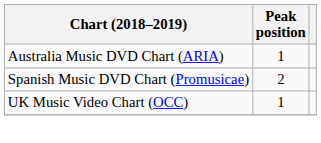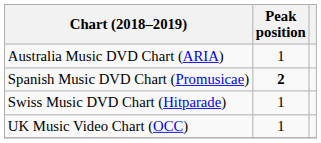 <table class="wikitable unsortable plainrowheaders">
 <tr>
 <th>Chart (2018–2019)</th>
 <th>Peak<br>position</th>
 <th></th>
 </tr>
 <tr>
 <td scope="row">Australia Music DVD Chart (<a href='#'>ARIA</a>)</td>
 <td align="center">1</td>
 <td align="center"></td>
 </tr>
 <tr>
 <td scope="row">Spanish Music DVD Chart (<a href='#'>Promusicae</a>)</td>
-<td align="center">2</td>
+<td align="center"><strong>2</strong></td>
+<td align="center"></td>
+</tr>
+<tr>
+<td scope="row">Swiss Music DVD Chart (<a href='#'>Hitparade</a>)</td>
+<td align="center">1</td>
 <td align="center"></td>
 </tr>
 <tr>
 <td scope="row">UK Music Video Chart (<a href='#'>OCC</a>)</td>
 <td align="center">1</td>
 <td align="center"></td>
 </tr>
 <tr>
 </tr>
 </table>
